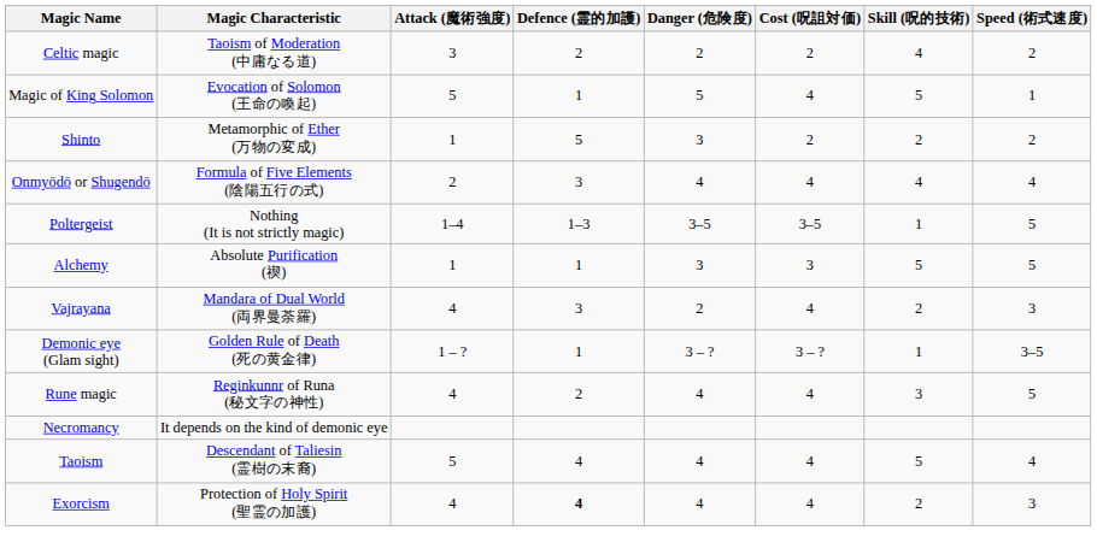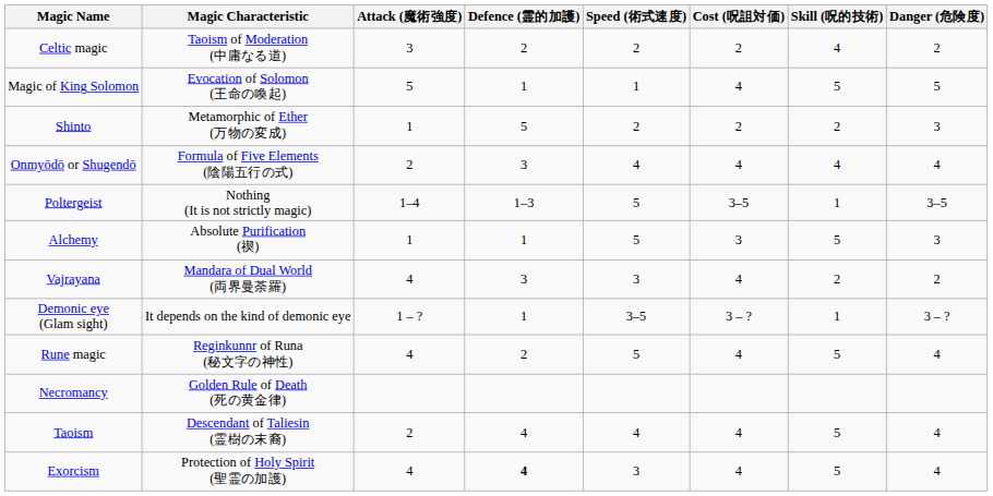 <table class="wikitable" style="margin:0 auto; text-align:center">
 <tr>
 <th>Magic Name</th>
 <th>Magic Characteristic</th>
 <th>Attack (魔術強度)</th>
 <th>Defence (霊的加護)</th>
-<th>Danger (危険度)</th>
+<th>Speed (術式速度)</th>
 <th>Cost (呪詛対価)</th>
 <th>Skill (呪的技術)</th>
-<th>Speed (術式速度)</th>
+<th>Danger (危険度)</th>
 </tr>
 <tr>
 <td><a href='#'>Celtic</a> magic</td>
 <td><a href='#'>Taoism</a> of <a href='#'>Moderation</a><br>(中庸なる道)</td>
 <td>3</td>
 <td>2</td>
 <td>2</td>
 <td>2</td>
 <td>4</td>
 <td>2</td>
 </tr>
 <tr>
 <td>Magic of <a href='#'>King Solomon</a></td>
 <td><a href='#'>Evocation</a> of <a href='#'>Solomon</a><br>(王命の喚起)</td>
 <td>5</td>
 <td>1</td>
-<td>5</td>
+<td>1</td>
 <td>4</td>
 <td>5</td>
-<td>1</td>
+<td>5</td>
 </tr>
 <tr>
 <td><a href='#'>Shinto</a></td>
 <td>Metamorphic of <a href='#'>Ether</a><br>(万物の変成)</td>
 <td>1</td>
 <td>5</td>
-<td>3</td>
 <td>2</td>
 <td>2</td>
 <td>2</td>
+<td>3</td>
 </tr>
 <tr>
 <td><a href='#'>Onmyōdō</a> or <a href='#'>Shugendō</a></td>
 <td><a href='#'>Formula</a> of <a href='#'>Five Elements</a><br>(陰陽五行の式)</td>
 <td>2</td>
 <td>3</td>
 <td>4</td>
 <td>4</td>
 <td>4</td>
 <td>4</td>
 </tr>
 <tr>
 <td><a href='#'>Poltergeist</a></td>
 <td>Nothing<br>(It is not strictly magic)</td>
 <td>1–4</td>
 <td>1–3</td>
-<td>3–5</td>
+<td>5</td>
 <td>3–5</td>
 <td>1</td>
-<td>5</td>
+<td>3–5</td>
 </tr>
 <tr>
 <td><a href='#'>Alchemy</a></td>
 <td>Absolute <a href='#'>Purification</a><br>(禊)</td>
 <td>1</td>
 <td>1</td>
-<td>3</td>
+<td>5</td>
 <td>3</td>
 <td>5</td>
-<td>5</td>
+<td>3</td>
 </tr>
 <tr>
 <td><a href='#'>Vajrayana</a></td>
 <td><a href='#'>Mandara of Dual World</a><br>(両界曼荼羅)</td>
 <td>4</td>
 <td>3</td>
-<td>2</td>
+<td>3</td>
 <td>4</td>
 <td>2</td>
-<td>3</td>
+<td>2</td>
 </tr>
 <tr>
 <td><a href='#'>Demonic eye</a><br>(Glam sight)</td>
-<td><a href='#'>Golden Rule</a> of <a href='#'>Death</a><br>(死の黄金律)</td>
+<td>It depends on the kind of demonic eye</td>
 <td>1 – ?</td>
 <td>1</td>
-<td>3 – ?</td>
+<td>3–5</td>
 <td>3 – ?</td>
 <td>1</td>
-<td>3–5</td>
+<td>3 – ?</td>
 </tr>
 <tr>
 <td><a href='#'>Rune</a> magic</td>
 <td><a href='#'>Reginkunnr</a> of Runa<br>(秘文字の神性)</td>
 <td>4</td>
 <td>2</td>
+<td>5</td>
 <td>4</td>
+<td>5</td>
 <td>4</td>
-<td>3</td>
-<td>5</td>
 </tr>
 <tr>
 <td><a href='#'>Necromancy</a></td>
-<td>It depends on the kind of demonic eye</td>
+<td><a href='#'>Golden Rule</a> of <a href='#'>Death</a><br>(死の黄金律)</td>
 <td></td>
 <td></td>
 <td></td>
 <td></td>
 <td></td>
 <td></td>
 </tr>
 <tr>
 <td><a href='#'>Taoism</a></td>
 <td><a href='#'>Descendant</a> of <a href='#'>Taliesin</a><br>(霊樹の末裔)</td>
-<td>5</td>
+<td>2</td>
 <td>4</td>
 <td>4</td>
 <td>4</td>
 <td>5</td>
 <td>4</td>
 </tr>
 <tr>
 <td><a href='#'>Exorcism</a></td>
 <td>Protection of <a href='#'>Holy Spirit</a><br>(聖霊の加護)</td>
 <td>4</td>
 <td><strong>4</strong></td>
+<td>3</td>
 <td>4</td>
+<td>5</td>
 <td>4</td>
-<td>2</td>
-<td>3</td>
 </tr>
 </table>
